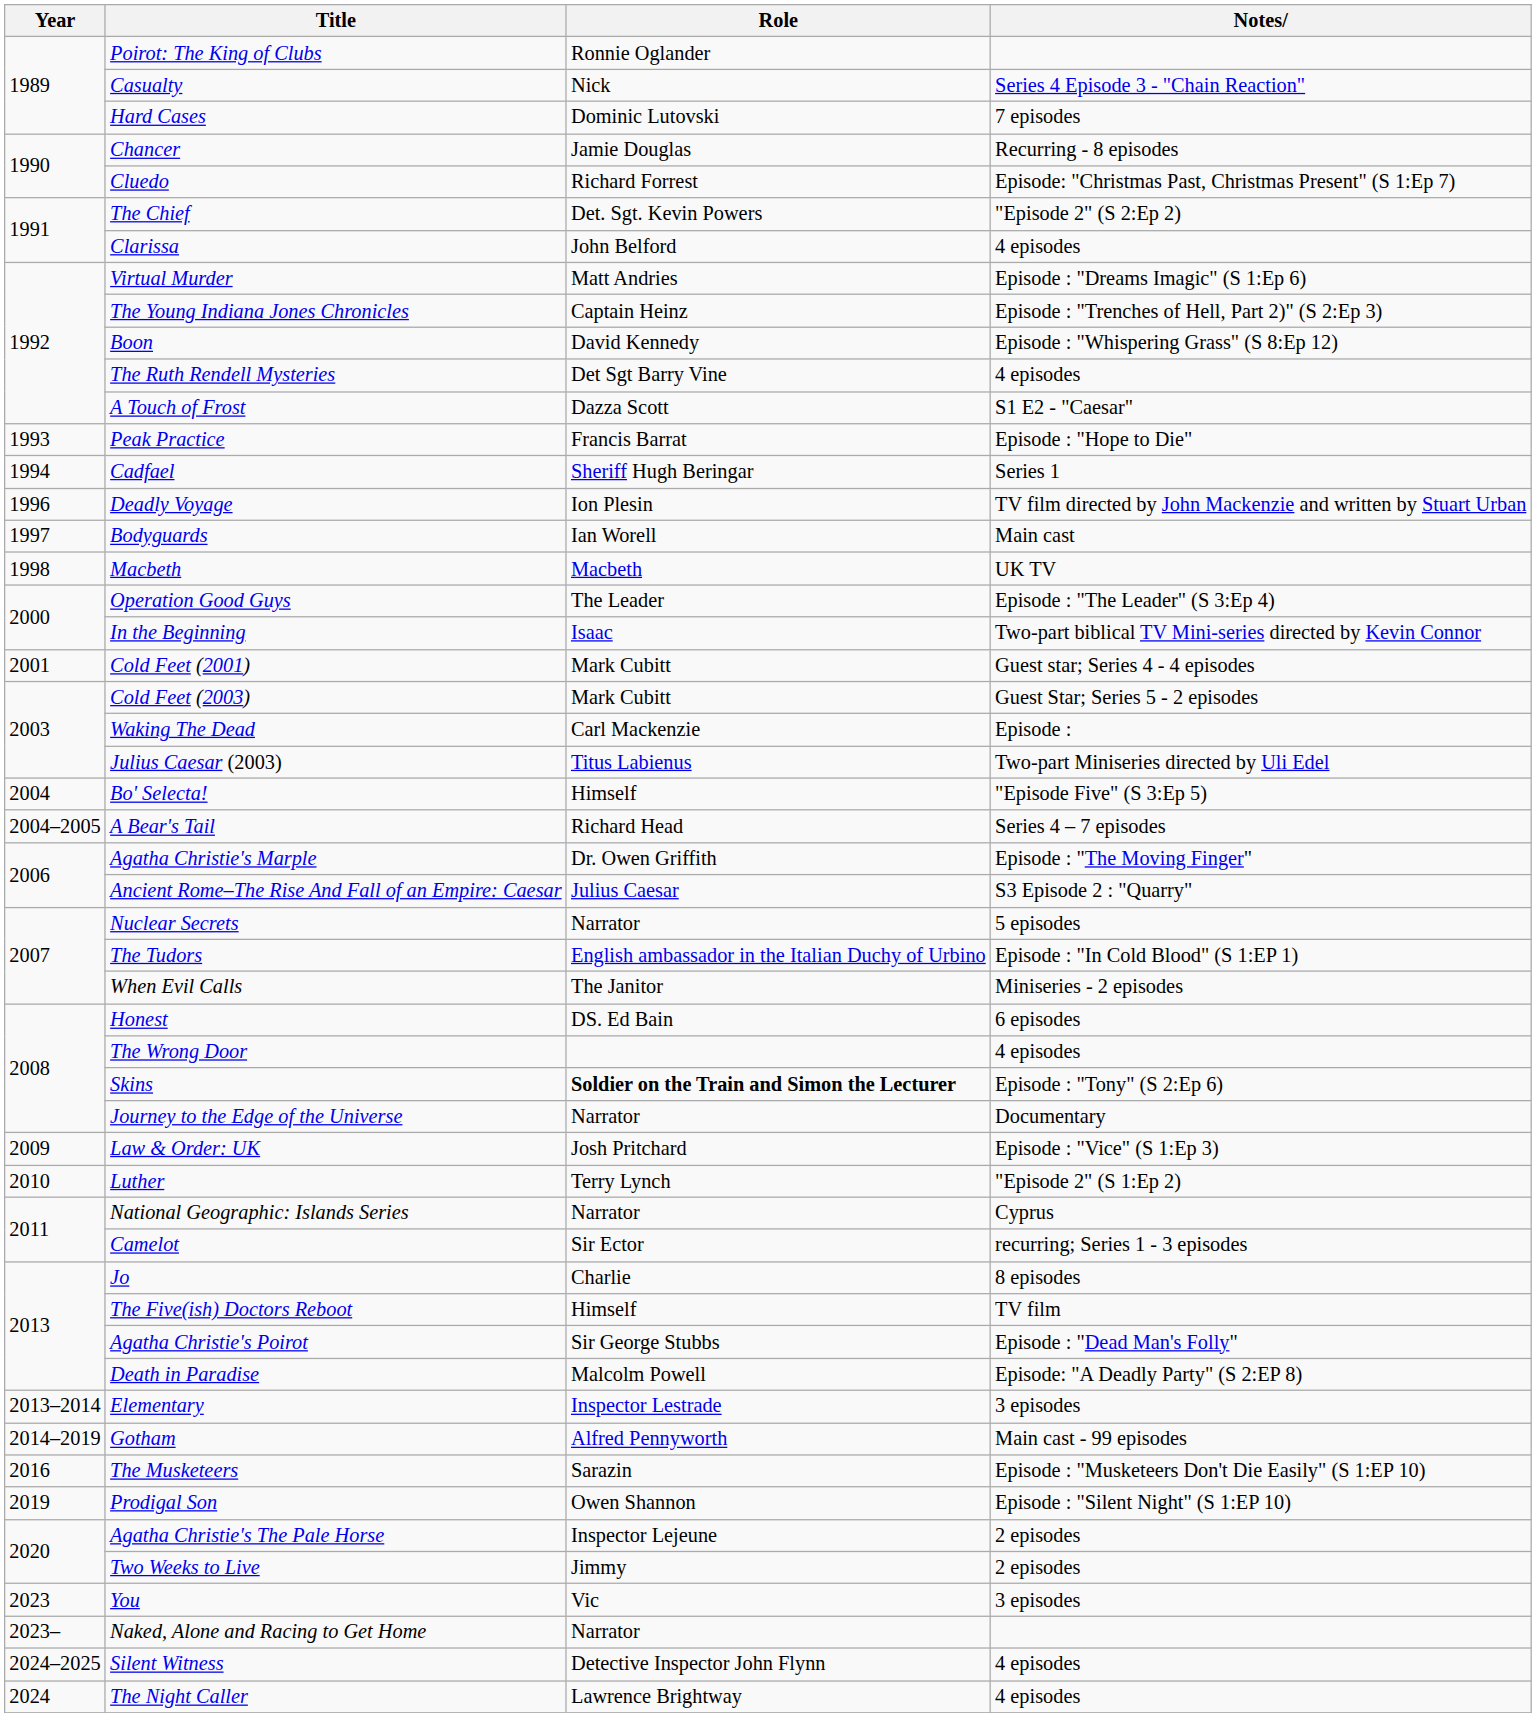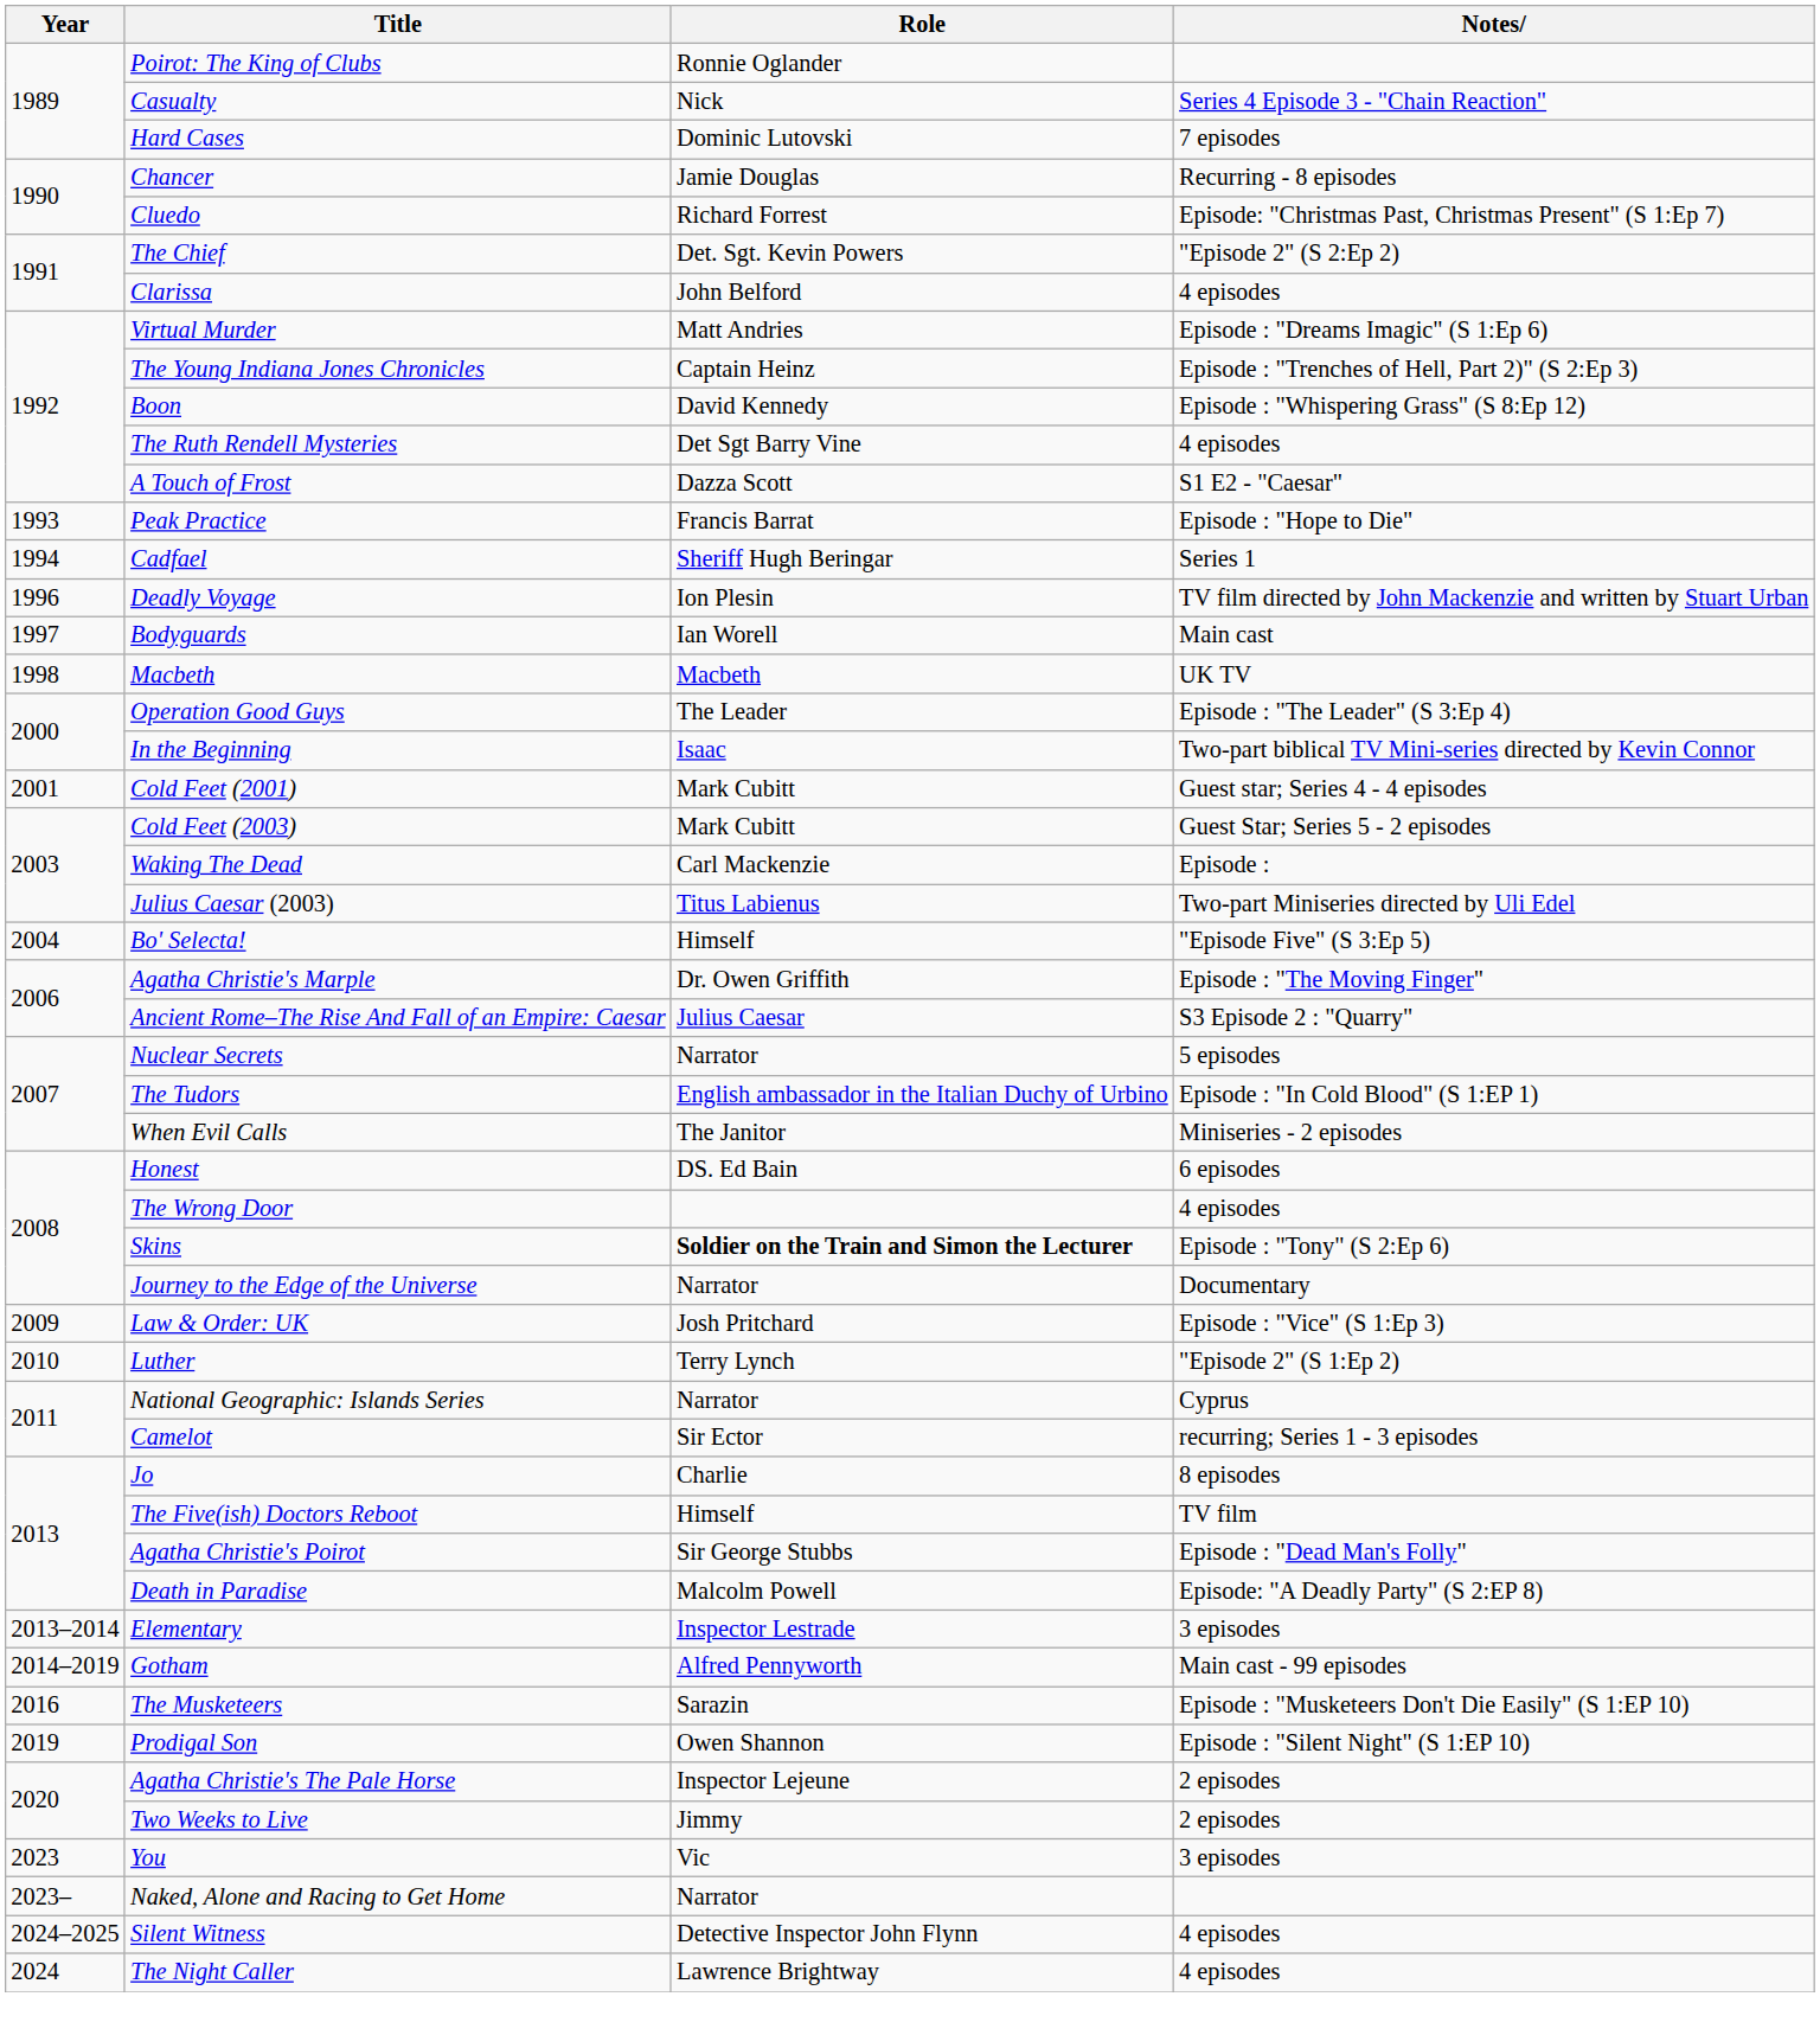 <table class="wikitable sortable">
 <tr>
 <th>Year</th>
 <th>Title</th>
 <th>Role</th>
 <th>Notes/</th>
 </tr>
 <tr>
 <td rowspan="3">1989</td>
 <td><em><a href='#'>Poirot: The King of Clubs</a></em></td>
 <td>Ronnie Oglander</td>
 <td></td>
 </tr>
 <tr>
 <td><em><a href='#'>Casualty</a></em></td>
 <td>Nick</td>
 <td><a href='#'>Series 4 Episode 3 - "Chain Reaction"</a></td>
 </tr>
 <tr>
 <td><em><a href='#'>Hard Cases</a></em></td>
 <td>Dominic Lutovski</td>
 <td>7 episodes</td>
 </tr>
 <tr>
 <td rowspan="2">1990</td>
 <td><em><a href='#'>Chancer</a></em></td>
 <td>Jamie Douglas</td>
 <td>Recurring - 8 episodes</td>
 </tr>
 <tr>
 <td><em><a href='#'>Cluedo</a></em></td>
 <td>Richard Forrest</td>
 <td>Episode: "Christmas Past, Christmas Present" (S 1:Ep 7)</td>
 </tr>
 <tr>
 <td rowspan="2">1991</td>
 <td><em><a href='#'>The Chief</a></em></td>
 <td>Det. Sgt. Kevin Powers</td>
 <td>"Episode 2" (S 2:Ep 2)</td>
 </tr>
 <tr>
 <td><em><a href='#'>Clarissa</a></em></td>
 <td>John Belford</td>
 <td>4 episodes</td>
 </tr>
 <tr>
 <td rowspan="5">1992</td>
 <td><em><a href='#'>Virtual Murder</a></em></td>
 <td>Matt Andries</td>
 <td>Episode : "Dreams Imagic" (S 1:Ep 6)</td>
 </tr>
 <tr>
 <td><em><a href='#'>The Young Indiana Jones Chronicles</a></em></td>
 <td>Captain Heinz</td>
 <td>Episode : "Trenches of Hell, Part 2)" (S 2:Ep 3)</td>
 </tr>
 <tr>
 <td><em><a href='#'>Boon</a></em></td>
 <td>David Kennedy</td>
 <td>Episode : "Whispering Grass" (S 8:Ep 12)</td>
 </tr>
 <tr>
 <td><em><a href='#'>The Ruth Rendell Mysteries</a></em></td>
 <td>Det Sgt Barry Vine</td>
 <td>4 episodes</td>
 </tr>
 <tr>
 <td><em><a href='#'>A Touch of Frost</a></em></td>
 <td>Dazza Scott</td>
 <td>S1 E2 - "Caesar"</td>
 </tr>
 <tr>
 <td>1993</td>
 <td><em><a href='#'>Peak Practice</a></em></td>
 <td>Francis Barrat</td>
 <td>Episode : "Hope to Die"</td>
 </tr>
 <tr>
 <td>1994</td>
 <td><em><a href='#'>Cadfael</a></em></td>
 <td><a href='#'>Sheriff</a> Hugh Beringar</td>
 <td>Series 1</td>
 </tr>
 <tr>
 <td>1996</td>
 <td><em><a href='#'>Deadly Voyage</a></em></td>
 <td>Ion Plesin</td>
 <td>TV film directed by <a href='#'>John Mackenzie</a> and written by <a href='#'>Stuart Urban</a></td>
 </tr>
 <tr>
 <td>1997</td>
 <td><em><a href='#'>Bodyguards</a></em></td>
 <td>Ian Worell</td>
 <td>Main cast</td>
 </tr>
 <tr>
 <td>1998</td>
 <td><em><a href='#'>Macbeth</a></em></td>
 <td><a href='#'>Macbeth</a></td>
 <td>UK TV</td>
 </tr>
 <tr>
 <td rowspan="2">2000</td>
 <td><em><a href='#'>Operation Good Guys</a></em></td>
 <td>The Leader</td>
 <td>Episode : "The Leader" (S 3:Ep 4)</td>
 </tr>
 <tr>
 <td><em><a href='#'>In the Beginning</a></em></td>
 <td><a href='#'>Isaac</a></td>
 <td>Two-part biblical <a href='#'>TV Mini-series</a> directed by <a href='#'>Kevin Connor</a></td>
 </tr>
 <tr>
 <td>2001</td>
 <td><em><a href='#'>Cold Feet</a> (<a href='#'>2001</a>)</em></td>
 <td>Mark Cubitt</td>
 <td>Guest star; Series 4 - 4 episodes</td>
 </tr>
 <tr>
 <td rowspan="3">2003</td>
 <td><em><a href='#'>Cold Feet</a> (<a href='#'>2003</a>)</em></td>
 <td>Mark Cubitt</td>
 <td>Guest Star; Series 5 - 2 episodes</td>
 </tr>
 <tr>
 <td><em><a href='#'>Waking The Dead</a></em></td>
 <td>Carl Mackenzie</td>
 <td>Episode : </td>
 </tr>
 <tr>
 <td><em><a href='#'>Julius Caesar</a></em> (2003)</td>
 <td><a href='#'>Titus Labienus</a></td>
 <td>Two-part Miniseries directed by <a href='#'>Uli Edel</a></td>
 </tr>
 <tr>
 <td>2004</td>
 <td><em><a href='#'>Bo' Selecta!</a></em></td>
 <td>Himself</td>
 <td>"Episode Five" (S 3:Ep 5)</td>
-</tr>
-<tr>
-<td>2004–2005</td>
-<td><em><a href='#'>A Bear's Tail</a></em></td>
-<td>Richard Head</td>
-<td>Series 4 – 7 episodes</td>
 </tr>
 <tr>
 <td rowspan="2">2006</td>
 <td><em><a href='#'>Agatha Christie's Marple</a></em></td>
 <td>Dr. Owen Griffith</td>
 <td>Episode : "<a href='#'>The Moving Finger</a>"</td>
 </tr>
 <tr>
 <td><em><a href='#'>Ancient Rome–The Rise And Fall of an Empire: Caesar</a></em></td>
 <td><a href='#'>Julius Caesar</a></td>
 <td>S3 Episode 2 : "Quarry"</td>
 </tr>
 <tr>
 <td rowspan="3">2007</td>
 <td><em><a href='#'>Nuclear Secrets</a></em></td>
 <td>Narrator</td>
 <td>5 episodes</td>
 </tr>
 <tr>
 <td><em><a href='#'>The Tudors</a></em></td>
 <td><a href='#'>English ambassador in the Italian Duchy of Urbino</a></td>
 <td>Episode : "In Cold Blood" (S 1:EP 1)</td>
 </tr>
 <tr>
 <td><em>When Evil Calls</em></td>
 <td>The Janitor</td>
 <td>Miniseries - 2 episodes </td>
 </tr>
 <tr>
 <td rowspan="4">2008</td>
 <td><em><a href='#'>Honest</a></em></td>
 <td>DS. Ed Bain</td>
 <td>6 episodes</td>
 </tr>
 <tr>
 <td><em><a href='#'>The Wrong Door</a></em></td>
 <td></td>
 <td>4 episodes</td>
 </tr>
 <tr>
 <td><em><a href='#'>Skins</a></em></td>
 <td><strong>Soldier on the Train and Simon the Lecturer</strong></td>
 <td>Episode : "Tony" (S 2:Ep 6)</td>
 </tr>
 <tr>
 <td><em><a href='#'>Journey to the Edge of the Universe</a></em></td>
 <td>Narrator</td>
 <td>Documentary</td>
 </tr>
 <tr>
 <td>2009</td>
 <td><em><a href='#'>Law & Order: UK</a></em></td>
 <td>Josh Pritchard</td>
 <td>Episode : "Vice" (S 1:Ep 3)</td>
 </tr>
 <tr>
 <td>2010</td>
 <td><em><a href='#'>Luther</a></em></td>
 <td>Terry Lynch</td>
 <td>"Episode 2"  (S 1:Ep 2)</td>
 </tr>
 <tr>
 <td rowspan="2">2011</td>
 <td><em>National Geographic: Islands Series</em></td>
 <td>Narrator</td>
 <td>Cyprus</td>
 </tr>
 <tr>
 <td><em><a href='#'>Camelot</a></em></td>
 <td>Sir Ector</td>
 <td>recurring; Series 1 - 3 episodes</td>
 </tr>
 <tr>
 <td rowspan="4">2013</td>
 <td><em><a href='#'>Jo</a></em></td>
 <td>Charlie</td>
 <td>8 episodes</td>
 </tr>
 <tr>
 <td><em><a href='#'>The Five(ish) Doctors Reboot</a></em></td>
 <td>Himself</td>
 <td>TV film</td>
 </tr>
 <tr>
 <td><em><a href='#'>Agatha Christie's Poirot</a></em></td>
 <td>Sir George Stubbs</td>
 <td>Episode : "<a href='#'>Dead Man's Folly</a>"</td>
 </tr>
 <tr>
 <td><em><a href='#'>Death in Paradise</a></em></td>
 <td>Malcolm Powell</td>
 <td>Episode: "A Deadly Party" (S 2:EP 8) </td>
 </tr>
 <tr>
 <td>2013–2014</td>
 <td><em><a href='#'>Elementary</a></em></td>
 <td><a href='#'>Inspector Lestrade</a></td>
 <td>3 episodes</td>
 </tr>
 <tr>
 <td>2014–2019</td>
 <td><em><a href='#'>Gotham</a></em></td>
 <td><a href='#'>Alfred Pennyworth</a></td>
 <td>Main cast - 99 episodes </td>
 </tr>
 <tr>
 <td>2016</td>
 <td><em><a href='#'>The Musketeers</a></em></td>
 <td>Sarazin</td>
 <td>Episode : "Musketeers Don't Die Easily" (S 1:EP 10)</td>
 </tr>
 <tr>
 <td>2019</td>
 <td><em><a href='#'>Prodigal Son</a></em></td>
 <td>Owen Shannon</td>
 <td>Episode : "Silent Night" (S 1:EP 10)</td>
 </tr>
 <tr>
 <td rowspan="2">2020</td>
 <td><em><a href='#'>Agatha Christie's The Pale Horse</a></em></td>
 <td>Inspector Lejeune</td>
 <td>2 episodes</td>
 </tr>
 <tr>
 <td><em><a href='#'>Two Weeks to Live</a></em></td>
 <td>Jimmy</td>
 <td>2 episodes</td>
 </tr>
 <tr>
 <td>2023</td>
 <td><em><a href='#'>You</a></em></td>
 <td>Vic</td>
 <td>3 episodes</td>
 </tr>
 <tr>
 <td>2023–</td>
 <td><em>Naked, Alone and Racing to Get Home</em></td>
 <td>Narrator</td>
 <td></td>
 </tr>
 <tr>
 <td>2024–2025</td>
 <td><em><a href='#'>Silent Witness</a></em></td>
 <td>Detective Inspector John Flynn</td>
 <td>4 episodes</td>
 </tr>
 <tr>
 <td>2024</td>
 <td><em><a href='#'>The Night Caller</a></em></td>
 <td>Lawrence Brightway</td>
 <td>4 episodes </td>
 </tr>
 </table>
